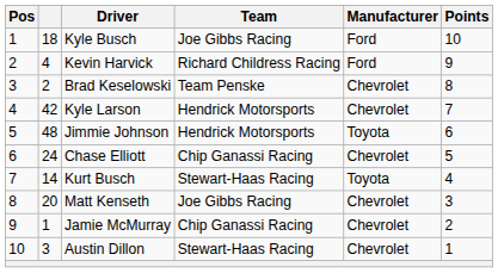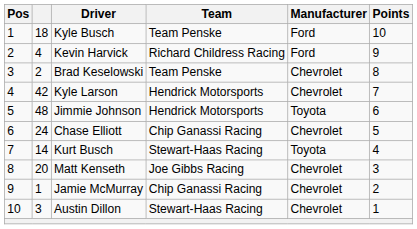 <table class="wikitable" style="font-size:98%">
 <tr>
 <th>Pos</th>
 <th></th>
 <th>Driver</th>
 <th>Team</th>
 <th>Manufacturer</th>
 <th>Points</th>
 </tr>
 <tr>
 <td>1</td>
 <td>18</td>
 <td>Kyle Busch</td>
-<td>Joe Gibbs Racing</td>
+<td>Team Penske</td>
 <td>Ford</td>
 <td>10</td>
 </tr>
 <tr>
 <td>2</td>
 <td>4</td>
 <td>Kevin Harvick</td>
 <td>Richard Childress Racing</td>
 <td>Ford</td>
 <td>9</td>
 </tr>
 <tr>
 <td>3</td>
 <td>2</td>
 <td>Brad Keselowski</td>
 <td>Team Penske</td>
 <td>Chevrolet</td>
 <td>8</td>
 </tr>
 <tr>
 <td>4</td>
 <td>42</td>
 <td>Kyle Larson</td>
 <td>Hendrick Motorsports</td>
 <td>Chevrolet</td>
 <td>7</td>
 </tr>
 <tr>
 <td>5</td>
 <td>48</td>
 <td>Jimmie Johnson</td>
 <td>Hendrick Motorsports</td>
 <td>Toyota</td>
 <td>6</td>
 </tr>
 <tr>
 <td>6</td>
 <td>24</td>
 <td>Chase Elliott</td>
 <td>Chip Ganassi Racing</td>
 <td>Chevrolet</td>
 <td>5</td>
 </tr>
 <tr>
 <td>7</td>
 <td>14</td>
 <td>Kurt Busch</td>
 <td>Stewart-Haas Racing</td>
 <td>Toyota</td>
 <td>4</td>
 </tr>
 <tr>
 <td>8</td>
 <td>20</td>
 <td>Matt Kenseth</td>
 <td>Joe Gibbs Racing</td>
 <td>Chevrolet</td>
 <td>3</td>
 </tr>
 <tr>
 <td>9</td>
 <td>1</td>
 <td>Jamie McMurray</td>
 <td>Chip Ganassi Racing</td>
 <td>Chevrolet</td>
 <td>2</td>
 </tr>
 <tr>
 <td>10</td>
 <td>3</td>
 <td>Austin Dillon</td>
 <td>Stewart-Haas Racing</td>
 <td>Chevrolet</td>
 <td>1</td>
 </tr>
 <tr>
 <th colspan="6"></th>
 </tr>
 </table>
